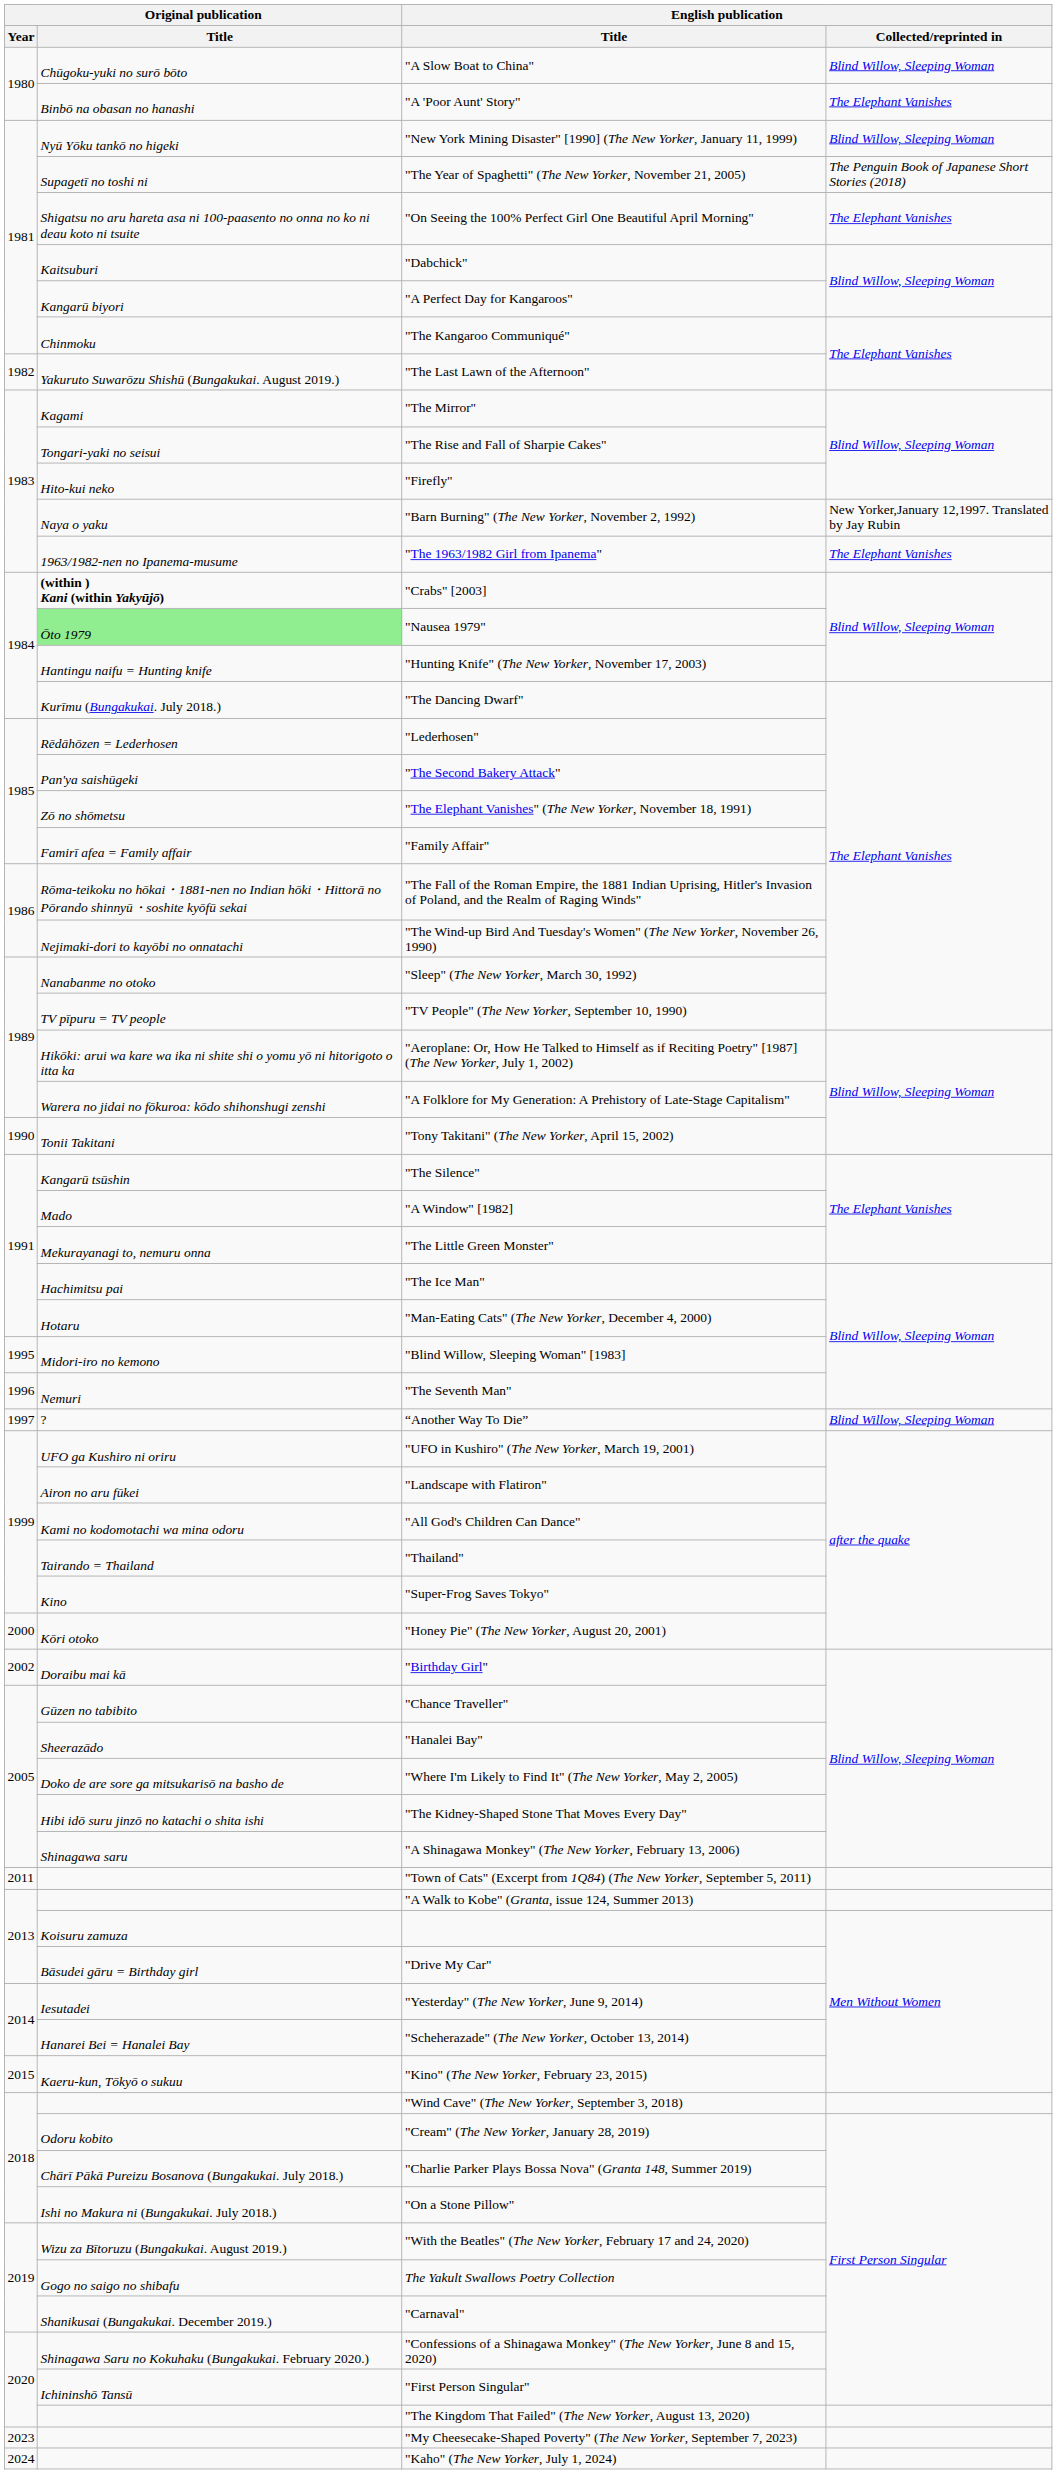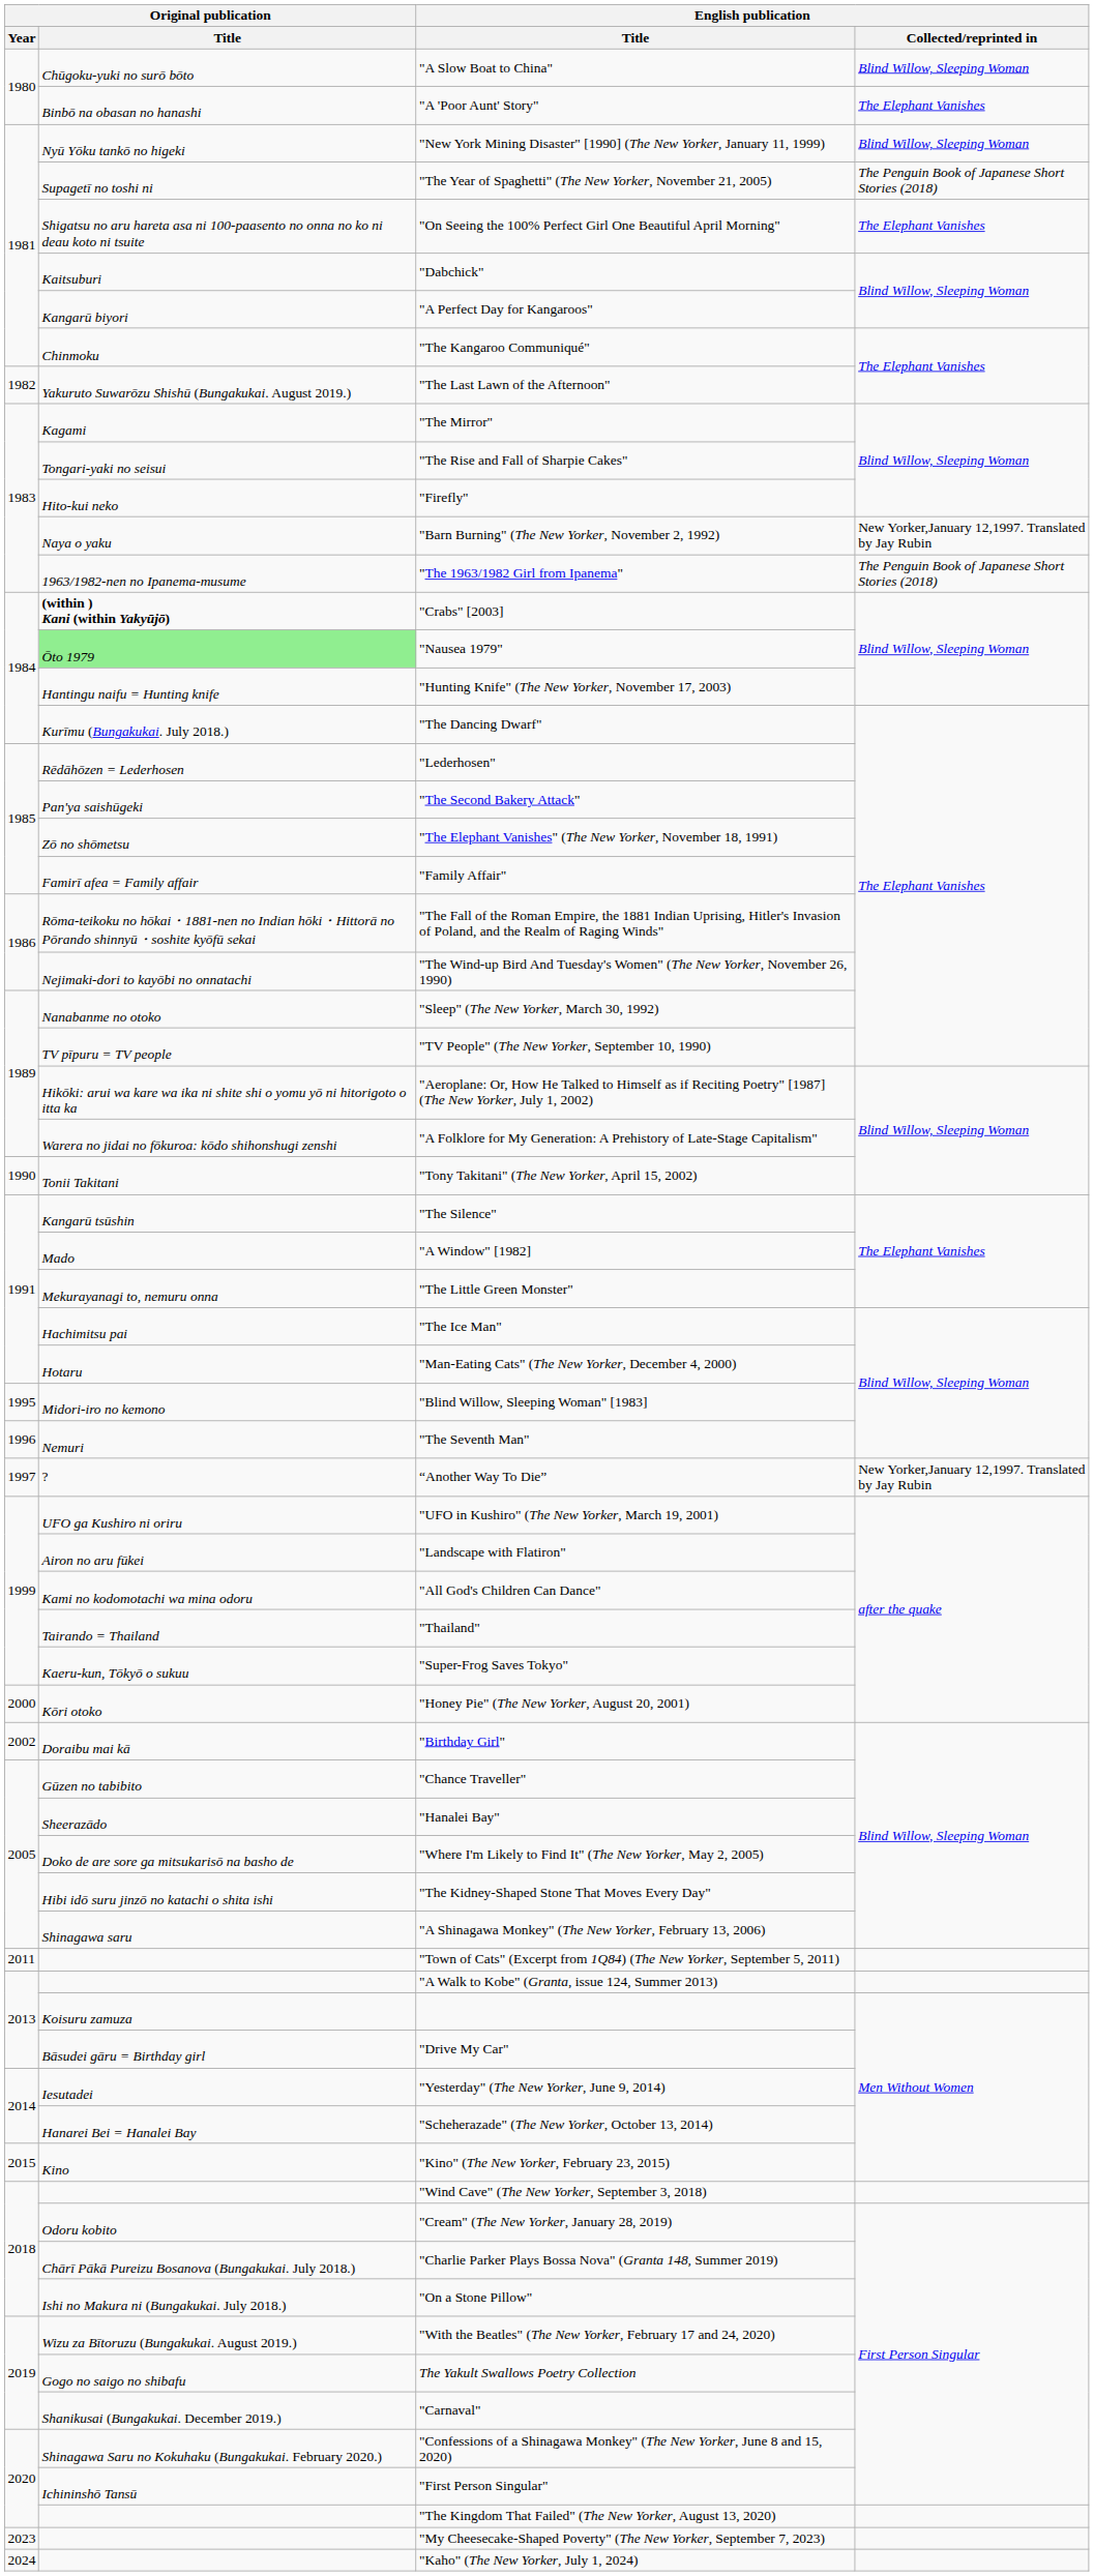 <table class="sortable wikitable">
 <tr>
 <th colspan="2">Original publication</th>
 <th colspan="2">English publication</th>
 </tr>
 <tr>
 <th scope="col">Year</th>
 <th scope="col">Title</th>
 <th scope="col">Title</th>
 <th scope="col">Collected/reprinted in</th>
 </tr>
 <tr>
 <td rowspan="2">1980</td>
 <td><br><em>Chūgoku-yuki no surō bōto</em></td>
 <td>"A Slow Boat to China"</td>
 <td><em><a href='#'>Blind Willow, Sleeping Woman</a></em></td>
 </tr>
 <tr>
 <td><br><em>Binbō na obasan no hanashi</em></td>
 <td>"A 'Poor Aunt' Story" </td>
 <td><em><a href='#'>The Elephant Vanishes</a></em></td>
 </tr>
 <tr>
 <td rowspan="6">1981</td>
 <td><br><em>Nyū Yōku tankō no higeki</em></td>
 <td>"New York Mining Disaster" [1990] (<em>The New Yorker</em>, January 11, 1999)</td>
 <td><em><a href='#'>Blind Willow, Sleeping Woman</a></em></td>
 </tr>
 <tr>
 <td><br><em>Supagetī no toshi ni</em></td>
 <td>"The Year of Spaghetti" (<em>The New Yorker</em>, November 21, 2005)</td>
 <td><em>The Penguin Book of Japanese Short Stories (2018)</em></td>
 </tr>
 <tr>
 <td><br><em>Shigatsu no aru hareta asa ni 100-paasento no onna no ko ni deau koto ni tsuite</em></td>
 <td>"On Seeing the 100% Perfect Girl One Beautiful April Morning"</td>
 <td><em><a href='#'>The Elephant Vanishes</a></em></td>
 </tr>
 <tr>
 <td><br><em>Kaitsuburi</em></td>
 <td>"Dabchick"</td>
 <td rowspan="2"><em><a href='#'>Blind Willow, Sleeping Woman</a></em></td>
 </tr>
 <tr>
 <td><br><em>Kangarū biyori</em></td>
 <td>"A Perfect Day for Kangaroos"</td>
 </tr>
 <tr>
 <td><br><em>Chinmoku</em></td>
 <td>"The Kangaroo Communiqué"</td>
 <td rowspan="2"><em><a href='#'>The Elephant Vanishes</a></em></td>
 </tr>
 <tr>
 <td>1982</td>
 <td><br><em>Yakuruto Suwarōzu Shishū</em> (<em>Bungakukai</em>. August 2019.)</td>
 <td>"The Last Lawn of the Afternoon"</td>
 </tr>
 <tr>
 <td rowspan="5">1983</td>
 <td><br><em>Kagami</em></td>
 <td>"The Mirror"</td>
 <td rowspan="3"><em><a href='#'>Blind Willow, Sleeping Woman</a></em></td>
 </tr>
 <tr>
 <td><br><em>Tongari-yaki no seisui</em></td>
 <td>"The Rise and Fall of Sharpie Cakes"</td>
 </tr>
 <tr>
 <td><br><em>Hito-kui neko</em></td>
 <td>"Firefly"</td>
 </tr>
 <tr>
 <td><br><em>Naya o yaku</em></td>
 <td>"Barn Burning" (<em>The New Yorker</em>, November 2, 1992)</td>
 <td>New Yorker,January 12,1997. Translated by Jay Rubin</td>
 </tr>
 <tr>
 <td><br><em>1963/1982-nen no Ipanema-musume</em></td>
 <td>"<a href='#'>The 1963/1982 Girl from Ipanema</a>"</td>
-<td><em><a href='#'>The Elephant Vanishes</a></em></td>
+<td><em>The Penguin Book of Japanese Short Stories (2018)</em></td>
 </tr>
 <tr>
 <td rowspan="4">1984</td>
 <td><strong> (within )<br><em>Kani</em> (within <em>Yakyūjō</em>)</strong></td>
 <td>"Crabs" [2003]</td>
 <td rowspan="3"><em><a href='#'>Blind Willow, Sleeping Woman</a></em></td>
 </tr>
 <tr>
 <td style="background: lightgreen;"><br><em>Ōto 1979</em></td>
 <td>"Nausea 1979"</td>
 </tr>
 <tr>
 <td><br><em>Hantingu naifu = Hunting knife</em></td>
 <td>"Hunting Knife" (<em>The New Yorker</em>, November 17, 2003)</td>
 </tr>
 <tr>
 <td><br><em>Kurīmu</em> (<em><a href='#'>Bungakukai</a></em>. July 2018.)</td>
 <td>"The Dancing Dwarf"</td>
 <td rowspan="9"><em><a href='#'>The Elephant Vanishes</a></em></td>
 </tr>
 <tr>
 <td rowspan="4">1985</td>
 <td><br><em>Rēdāhōzen = Lederhosen</em></td>
 <td>"Lederhosen"</td>
 </tr>
 <tr>
 <td><br><em>Pan'ya saishūgeki</em></td>
 <td>"<a href='#'>The Second Bakery Attack</a>"</td>
 </tr>
 <tr>
 <td><br><em>Zō no shōmetsu</em></td>
 <td>"<a href='#'>The Elephant Vanishes</a>" (<em>The New Yorker</em>, November 18, 1991)</td>
 </tr>
 <tr>
 <td><br><em>Famirī afea = Family affair</em></td>
 <td>"Family Affair"</td>
 </tr>
 <tr>
 <td rowspan="2">1986</td>
 <td><br><em>Rōma-teikoku no hōkai・1881-nen no Indian hōki・Hittorā no Pōrando shinnyū・soshite kyōfū sekai</em></td>
 <td>"The Fall of the Roman Empire, the 1881 Indian Uprising, Hitler's Invasion of Poland, and the Realm of Raging Winds"</td>
 </tr>
 <tr>
 <td><br><em>Nejimaki-dori to kayōbi no onnatachi</em></td>
 <td>"The Wind-up Bird And Tuesday's Women" (<em>The New Yorker</em>, November 26, 1990)</td>
 </tr>
 <tr>
 <td rowspan="4">1989</td>
 <td><br><em>Nanabanme no otoko</em></td>
 <td>"Sleep" (<em>The New Yorker</em>, March 30, 1992)</td>
 </tr>
 <tr>
 <td><br><em>TV pīpuru = TV people</em></td>
 <td>"TV People" (<em>The New Yorker</em>, September 10, 1990)</td>
 </tr>
 <tr>
 <td><br><em>Hikōki: arui wa kare wa ika ni shite shi o yomu yō ni hitorigoto o itta ka</em></td>
 <td>"Aeroplane: Or, How He Talked to Himself as if Reciting Poetry" [1987] (<em>The New Yorker</em>, July 1, 2002)</td>
 <td rowspan="3"><em><a href='#'>Blind Willow, Sleeping Woman</a></em></td>
 </tr>
 <tr>
 <td><br><em>Warera no jidai no fōkuroa: kōdo shihonshugi zenshi</em></td>
 <td>"A Folklore for My Generation: A Prehistory of Late-Stage Capitalism"</td>
 </tr>
 <tr>
 <td>1990</td>
 <td><br><em>Tonii Takitani</em></td>
 <td>"Tony Takitani" (<em>The New Yorker</em>, April 15, 2002)</td>
 </tr>
 <tr>
 <td rowspan="5">1991</td>
 <td><br><em>Kangarū tsūshin</em></td>
 <td>"The Silence"</td>
 <td rowspan="3"><em><a href='#'>The Elephant Vanishes</a></em></td>
 </tr>
 <tr>
 <td><br><em>Mado</em></td>
 <td>"A Window" [1982]</td>
 </tr>
 <tr>
 <td><br><em>Mekurayanagi to, nemuru onna</em></td>
 <td>"The Little Green Monster"</td>
 </tr>
 <tr>
 <td><br><em>Hachimitsu pai</em></td>
 <td>"The Ice Man"</td>
 <td rowspan="4"><em><a href='#'>Blind Willow, Sleeping Woman</a></em></td>
 </tr>
 <tr>
 <td><br><em>Hotaru</em></td>
 <td>"Man-Eating Cats" (<em>The New Yorker</em>, December 4, 2000)</td>
 </tr>
 <tr>
 <td>1995</td>
 <td><br><em>Midori-iro no kemono</em></td>
 <td>"Blind Willow, Sleeping Woman" [1983]</td>
 </tr>
 <tr>
 <td>1996</td>
 <td><br><em>Nemuri</em></td>
 <td>"The Seventh Man"</td>
 </tr>
 <tr>
 <td>1997</td>
 <td>?</td>
 <td>“Another Way To Die”</td>
-<td><em><a href='#'>Blind Willow, Sleeping Woman</a></em></td>
+<td>New Yorker,January 12,1997. Translated by Jay Rubin</td>
 </tr>
 <tr>
 <td rowspan="5">1999</td>
 <td><br><em>UFO ga Kushiro ni oriru</em></td>
 <td>"UFO in Kushiro" (<em>The New Yorker</em>, March 19, 2001)</td>
 <td rowspan="6"><em><a href='#'>after the quake</a></em></td>
 </tr>
 <tr>
 <td><br><em>Airon no aru fūkei</em></td>
 <td>"Landscape with Flatiron"</td>
 </tr>
 <tr>
 <td><br><em>Kami no kodomotachi wa mina odoru</em></td>
 <td>"All God's Children Can Dance"</td>
 </tr>
 <tr>
 <td><br><em>Tairando = Thailand</em></td>
 <td>"Thailand"</td>
 </tr>
 <tr>
-<td><br><em>Kino</em></td>
+<td><br><em>Kaeru-kun, Tōkyō o sukuu</em></td>
 <td>"Super-Frog Saves Tokyo"</td>
 </tr>
 <tr>
 <td>2000</td>
 <td><br><em>Kōri otoko</em></td>
 <td>"Honey Pie" (<em>The New Yorker</em>, August 20, 2001)</td>
 </tr>
 <tr>
 <td>2002</td>
 <td><br><em>Doraibu mai kā</em></td>
 <td>"<a href='#'>Birthday Girl</a>"</td>
 <td rowspan="6"><em><a href='#'>Blind Willow, Sleeping Woman</a></em></td>
 </tr>
 <tr>
 <td rowspan="5">2005</td>
 <td><br><em>Gūzen no tabibito</em></td>
 <td>"Chance Traveller"</td>
 </tr>
 <tr>
 <td><br><em>Sheerazādo</em></td>
 <td>"Hanalei Bay"</td>
 </tr>
 <tr>
 <td><br><em>Doko de are sore ga mitsukarisō na basho de</em></td>
 <td>"Where I'm Likely to Find It" (<em>The New Yorker</em>, May 2, 2005)</td>
 </tr>
 <tr>
 <td><br><em>Hibi idō suru jinzō no katachi o shita ishi</em></td>
 <td>"The Kidney-Shaped Stone That Moves Every Day"</td>
 </tr>
 <tr>
 <td><br><em>Shinagawa saru</em></td>
 <td>"A Shinagawa Monkey" (<em>The New Yorker</em>, February 13, 2006)</td>
 </tr>
 <tr>
 <td>2011</td>
 <td> </td>
 <td>"Town of Cats" (Excerpt from <em>1Q84</em>) (<em>The New Yorker</em>, September 5, 2011)</td>
 <td></td>
 </tr>
 <tr>
 <td rowspan="3">2013</td>
 <td> </td>
 <td>"A Walk to Kobe" (<em>Granta</em>, issue 124, Summer 2013)</td>
 <td></td>
 </tr>
 <tr>
 <td><br><em>Koisuru zamuza</em></td>
 <td></td>
 <td rowspan="5"><em><a href='#'>Men Without Women</a></em></td>
 </tr>
 <tr>
 <td><br><em>Bāsudei gāru = Birthday girl</em></td>
 <td>"Drive My Car"</td>
 </tr>
 <tr>
 <td rowspan="2">2014</td>
 <td><br><em>Iesutadei</em></td>
 <td>"Yesterday" (<em>The New Yorker</em>, June 9, 2014)</td>
 </tr>
 <tr>
 <td><br><em>Hanarei Bei = Hanalei Bay</em></td>
 <td>"Scheherazade" (<em>The New Yorker</em>, October 13, 2014)</td>
 </tr>
 <tr>
 <td>2015</td>
-<td><br><em>Kaeru-kun, Tōkyō o sukuu</em></td>
+<td><br><em>Kino</em></td>
 <td>"Kino" (<em>The New Yorker</em>, February 23, 2015)</td>
 </tr>
 <tr>
 <td rowspan="4">2018</td>
 <td> </td>
 <td>"Wind Cave" (<em>The New Yorker</em>, September 3, 2018)</td>
 <td></td>
 </tr>
 <tr>
 <td><br><em>Odoru kobito</em></td>
 <td>"Cream" (<em>The New Yorker</em>, January 28, 2019)</td>
 <td rowspan="8"><em><a href='#'>First Person Singular</a></em></td>
 </tr>
 <tr>
 <td><br><em>Chārī Pākā Pureizu Bosanova</em> (<em>Bungakukai</em>. July 2018.)</td>
 <td>"Charlie Parker Plays Bossa Nova" (<em>Granta 148,</em> Summer 2019)</td>
 </tr>
 <tr>
 <td><br><em>Ishi no Makura ni</em> (<em>Bungakukai</em>. July 2018.)</td>
 <td>"On a Stone Pillow"</td>
 </tr>
 <tr>
 <td rowspan="3">2019</td>
 <td><br><em>Wizu za Bītoruzu</em> (<em>Bungakukai</em>. August 2019.)</td>
 <td>"With the Beatles" (<em>The New Yorker</em>, February 17 and 24, 2020)</td>
 </tr>
 <tr>
 <td><br><em>Gogo no saigo no shibafu</em></td>
 <td><em>The Yakult Swallows Poetry Collection</em></td>
 </tr>
 <tr>
 <td><br><em>Shanikusai</em> (<em>Bungakukai</em>. December 2019.)</td>
 <td>"Carnaval"</td>
 </tr>
 <tr>
 <td rowspan="3">2020</td>
 <td><br><em>Shinagawa Saru no Kokuhaku</em> (<em>Bungakukai</em>. February 2020.)</td>
 <td>"Confessions of a Shinagawa Monkey" (<em>The New Yorker</em>, June 8 and 15, 2020)</td>
 </tr>
 <tr>
 <td><br><em>Ichininshō Tansū</em></td>
 <td>"First Person Singular"</td>
 </tr>
 <tr>
 <td> </td>
 <td>"The Kingdom That Failed" (<em>The New Yorker</em>, August 13, 2020)</td>
 <td></td>
 </tr>
 <tr>
 <td rowspan="1">2023</td>
 <td> </td>
 <td>"My Cheesecake-Shaped Poverty" (<em>The New Yorker</em>, September 7, 2023)</td>
 <td></td>
 </tr>
 <tr>
 <td rowspan="1">2024</td>
 <td> </td>
 <td>"Kaho" (<em>The New Yorker</em>, July 1, 2024)</td>
 <td></td>
 </tr>
 </table>
